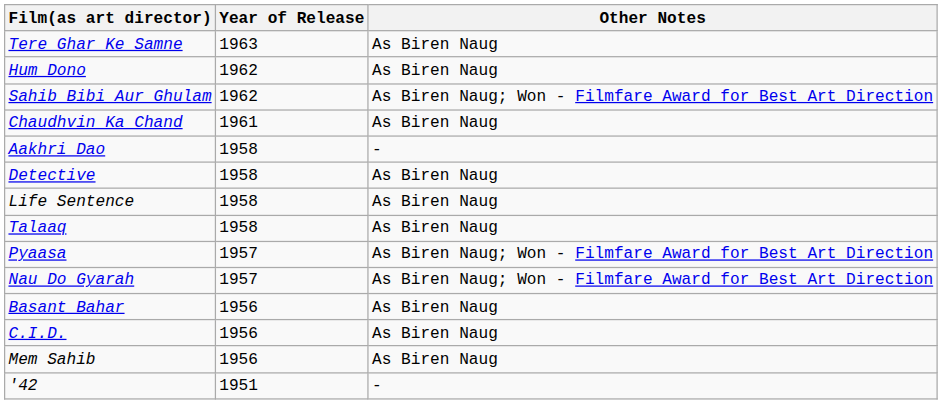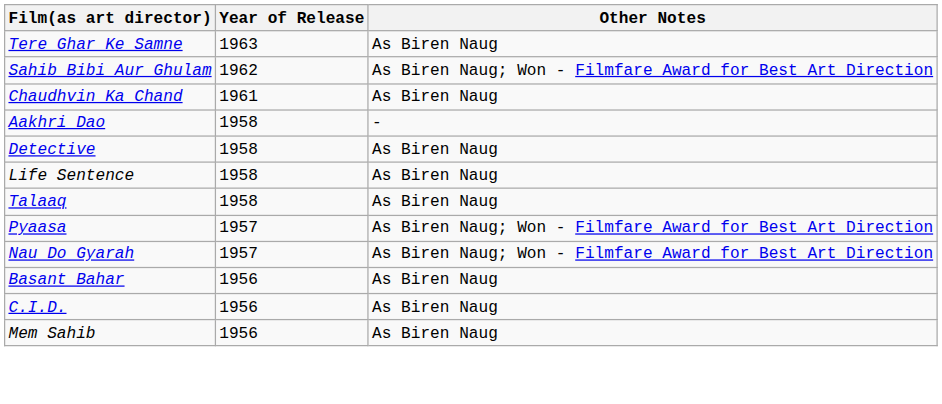 <table class="wikitable">
 <tr>
 <th>Film(as art director)</th>
 <th>Year of Release</th>
 <th>Other Notes</th>
 </tr>
 <tr>
 <td><em><a href='#'>Tere Ghar Ke Samne</a></em></td>
 <td>1963</td>
-<td>As Biren Naug</td>
-</tr>
-<tr>
-<td><a href='#'><em>Hum Dono</em></a></td>
-<td>1962</td>
 <td>As Biren Naug</td>
 </tr>
 <tr>
 <td><em><a href='#'>Sahib Bibi Aur Ghulam</a></em></td>
 <td>1962</td>
 <td>As Biren Naug; Won - <a href='#'>Filmfare Award for Best Art Direction</a></td>
 </tr>
 <tr>
 <td><em><a href='#'>Chaudhvin Ka Chand</a></em></td>
 <td>1961</td>
 <td>As Biren Naug</td>
 </tr>
 <tr>
 <td><em><a href='#'>Aakhri Dao</a></em></td>
 <td>1958</td>
 <td>-</td>
 </tr>
 <tr>
 <td><a href='#'><em>Detective</em></a></td>
 <td>1958</td>
 <td>As Biren Naug</td>
 </tr>
 <tr>
 <td><em>Life Sentence</em></td>
 <td>1958</td>
 <td>As Biren Naug</td>
 </tr>
 <tr>
 <td><a href='#'><em>Talaaq</em></a></td>
 <td>1958</td>
 <td>As Biren Naug</td>
 </tr>
 <tr>
 <td><em><a href='#'>Pyaasa</a></em></td>
 <td>1957</td>
 <td>As Biren Naug; Won - <a href='#'>Filmfare Award for Best Art Direction</a></td>
 </tr>
 <tr>
 <td><em><a href='#'>Nau Do Gyarah</a></em></td>
 <td>1957</td>
 <td>As Biren Naug; Won - <a href='#'>Filmfare Award for Best Art Direction</a></td>
 </tr>
 <tr>
 <td><a href='#'><em>Basant Bahar</em></a></td>
 <td>1956</td>
 <td>As Biren Naug</td>
 </tr>
 <tr>
 <td><a href='#'><em>C.I.D.</em></a></td>
 <td>1956</td>
 <td>As Biren Naug</td>
 </tr>
 <tr>
 <td><em>Mem Sahib</em></td>
 <td>1956</td>
 <td>As Biren Naug</td>
 </tr>
-<tr>
-<td><em>'42</em></td>
-<td>1951</td>
-<td>-</td>
-</tr>
 </table>
